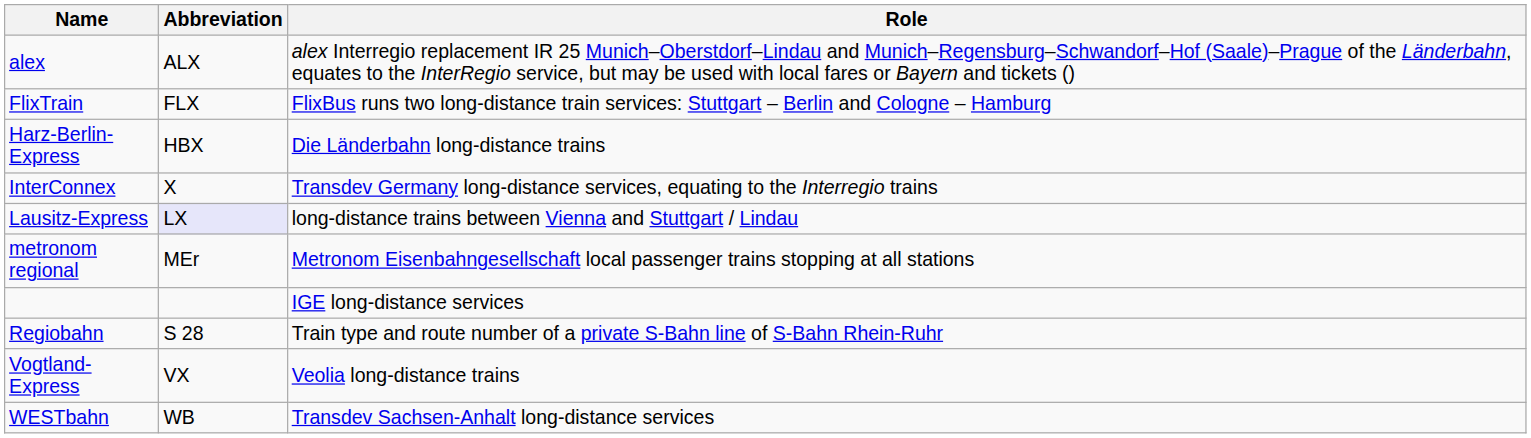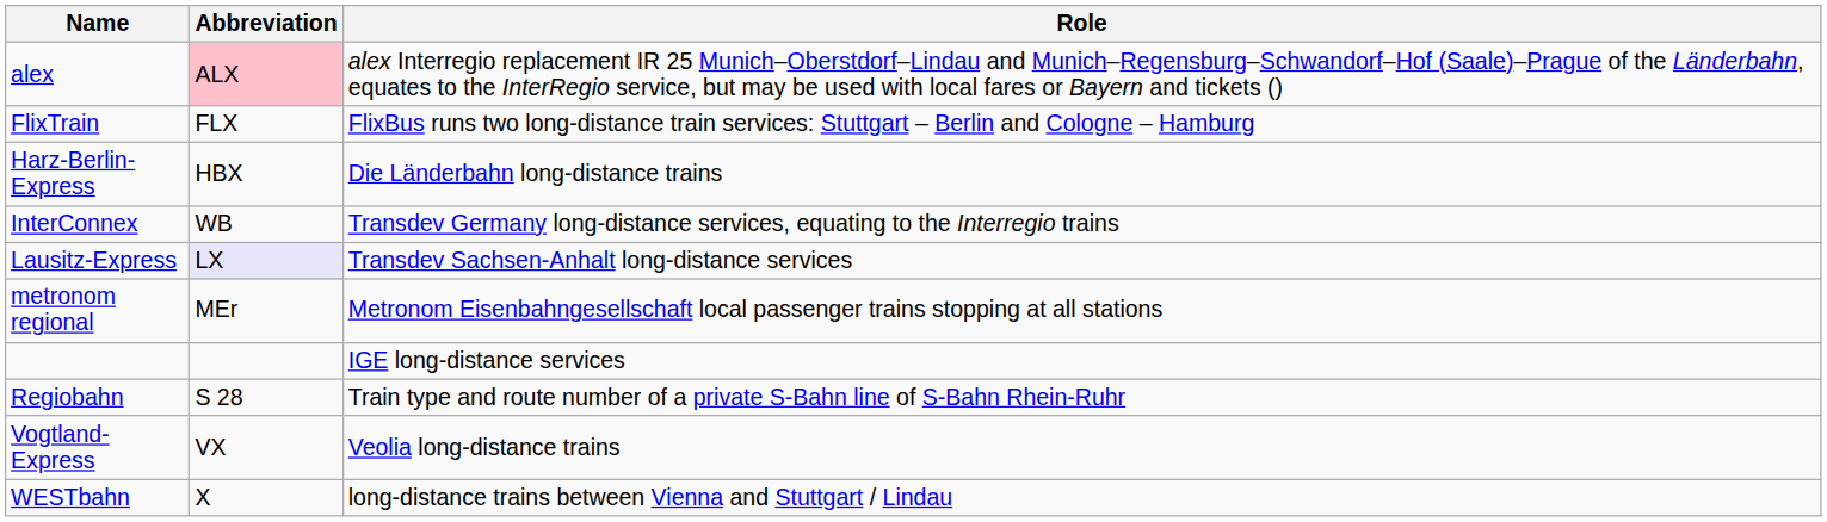 <table class="wikitable">
 <tr>
 <th>Name</th>
 <th>Abbreviation</th>
 <th>Role</th>
 </tr>
 <tr>
 <td><a href='#'>alex</a></td>
-<td>ALX</td>
+<td style="background: pink;">ALX</td>
 <td><em>alex</em> Interregio replacement IR 25 <a href='#'>Munich</a>–<a href='#'>Oberstdorf</a>–<a href='#'>Lindau</a> and <a href='#'>Munich</a>–<a href='#'>Regensburg</a>–<a href='#'>Schwandorf</a>–<a href='#'>Hof (Saale)</a>–<a href='#'>Prague</a> of the <em><a href='#'>Länderbahn</a></em>, equates to the <em>InterRegio</em> service, but may be used with local fares or <em>Bayern</em> and  tickets ()</td>
 </tr>
 <tr>
 <td><a href='#'>FlixTrain</a></td>
 <td>FLX</td>
 <td><a href='#'>FlixBus</a> runs two long-distance train services: <a href='#'>Stuttgart</a> – <a href='#'>Berlin</a> and <a href='#'>Cologne</a> – <a href='#'>Hamburg</a></td>
 </tr>
 <tr>
 <td><a href='#'>Harz-Berlin-Express</a></td>
 <td>HBX</td>
 <td><a href='#'>Die Länderbahn</a> long-distance trains</td>
 </tr>
 <tr>
 <td><a href='#'>InterConnex</a></td>
-<td>X</td>
+<td>WB</td>
 <td><a href='#'>Transdev Germany</a> long-distance services, equating to the <em>Interregio</em> trains</td>
 </tr>
 <tr>
 <td><a href='#'>Lausitz-Express</a></td>
 <td style="background: lavender;">LX</td>
-<td>long-distance trains between <a href='#'>Vienna</a> and <a href='#'>Stuttgart</a> / <a href='#'>Lindau</a></td>
+<td><a href='#'>Transdev Sachsen-Anhalt</a> long-distance services</td>
 </tr>
 <tr>
 <td><a href='#'>metronom regional</a></td>
 <td>MEr</td>
 <td><a href='#'>Metronom Eisenbahngesellschaft</a> local passenger trains stopping at all stations</td>
 </tr>
 <tr>
 <td></td>
 <td></td>
 <td><a href='#'>IGE</a> long-distance services</td>
 </tr>
 <tr>
 <td><a href='#'>Regiobahn</a></td>
 <td>S 28</td>
 <td>Train type and route number of a <a href='#'>private S-Bahn line</a> of <a href='#'>S-Bahn Rhein-Ruhr</a></td>
 </tr>
 <tr>
 <td><a href='#'>Vogtland-Express</a></td>
 <td>VX</td>
 <td><a href='#'>Veolia</a> long-distance trains</td>
 </tr>
 <tr>
 <td><a href='#'>WESTbahn</a></td>
-<td>WB</td>
-<td><a href='#'>Transdev Sachsen-Anhalt</a> long-distance services</td>
+<td>X</td>
+<td>long-distance trains between <a href='#'>Vienna</a> and <a href='#'>Stuttgart</a> / <a href='#'>Lindau</a></td>
 </tr>
 </table>
